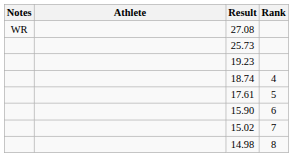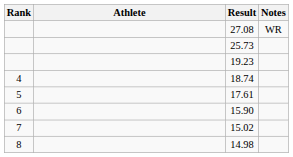 <table class="wikitable" style="text-align:center">
 <tr>
-<th>Notes</th>
+<th>Rank</th>
 <th Style="width:18em">Athlete</th>
 <th>Result</th>
-<th>Rank</th>
+<th>Notes</th>
 </tr>
 <tr>
-<td>WR</td>
+<td></td>
 <td style="text-align:left"></td>
 <td>27.08</td>
-<td></td>
+<td>WR</td>
 </tr>
 <tr>
 <td></td>
 <td style="text-align:left"></td>
 <td>25.73</td>
 <td></td>
 </tr>
 <tr>
 <td></td>
 <td style="text-align:left"></td>
 <td>19.23</td>
 <td></td>
 </tr>
 <tr>
-<td></td>
+<td>4</td>
 <td style="text-align:left"></td>
 <td>18.74</td>
-<td>4</td>
+<td></td>
 </tr>
 <tr>
-<td></td>
+<td>5</td>
 <td style="text-align:left"></td>
 <td>17.61</td>
-<td>5</td>
+<td></td>
 </tr>
 <tr>
-<td></td>
+<td>6</td>
 <td style="text-align:left"></td>
 <td>15.90</td>
-<td>6</td>
+<td></td>
 </tr>
 <tr>
-<td></td>
+<td>7</td>
 <td style="text-align:left"></td>
 <td>15.02</td>
-<td>7</td>
+<td></td>
 </tr>
 <tr>
-<td></td>
+<td>8</td>
 <td style="text-align:left"></td>
 <td>14.98</td>
-<td>8</td>
+<td></td>
 </tr>
 </table>
